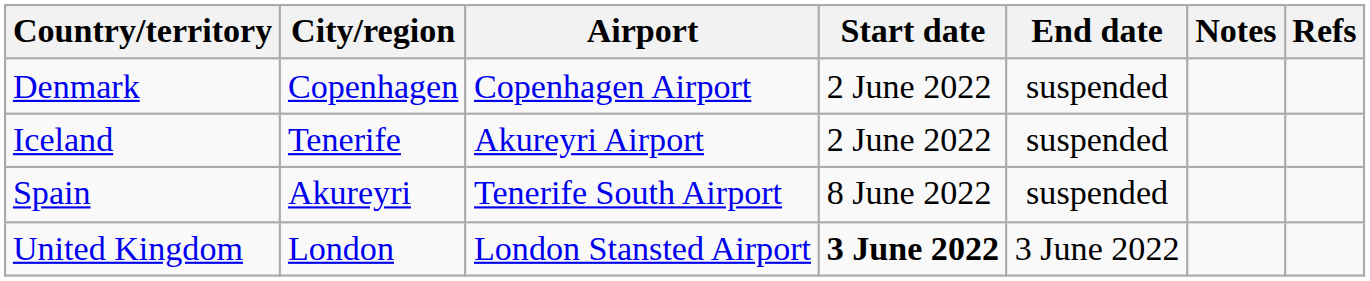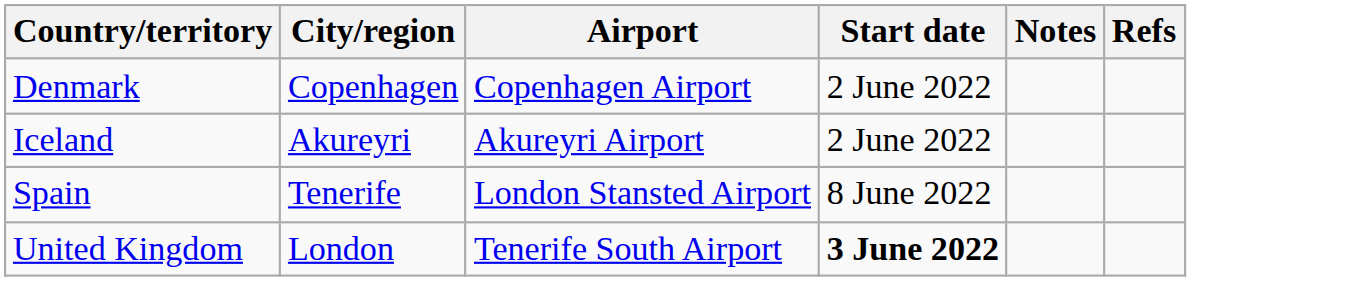 <table class="sortable wikitable ">
 <tr>
 <th>Country/territory</th>
 <th>City/region</th>
 <th>Airport</th>
 <th>Start date</th>
-<th>End date</th>
 <th>Notes</th>
 <th class=unsortable>Refs</th>
 </tr>
 <tr>
 <td><a href='#'>Denmark</a></td>
 <td><a href='#'>Copenhagen</a></td>
 <td><a href='#'>Copenhagen Airport</a></td>
 <td>2 June 2022</td>
-<td align=center>suspended</td>
 <td></td>
 <td align=center></td>
 </tr>
 <tr>
 <td><a href='#'>Iceland</a></td>
-<td><a href='#'>Tenerife</a></td>
+<td><a href='#'>Akureyri</a></td>
 <td><a href='#'>Akureyri Airport</a></td>
 <td>2 June 2022</td>
-<td align=center>suspended</td>
 <td></td>
 <td align=center></td>
 </tr>
 <tr>
 <td><a href='#'>Spain</a></td>
-<td><a href='#'>Akureyri</a></td>
-<td><a href='#'>Tenerife South Airport</a></td>
+<td><a href='#'>Tenerife</a></td>
+<td><a href='#'>London Stansted Airport</a></td>
 <td>8 June 2022</td>
-<td align=center>suspended</td>
 <td></td>
 <td align=center></td>
 </tr>
 <tr>
 <td><a href='#'>United Kingdom</a></td>
 <td><a href='#'>London</a></td>
-<td><a href='#'>London Stansted Airport</a></td>
+<td><a href='#'>Tenerife South Airport</a></td>
 <td><strong>3 June 2022</strong></td>
-<td>3 June 2022</td>
 <td></td>
 <td align=center></td>
 </tr>
 </table>
